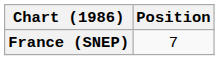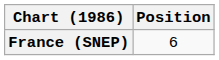 <table class="wikitable plainrowheaders" style="text-align:center">
 <tr>
 <th>Chart (1986)</th>
 <th>Position</th>
 </tr>
 <tr>
 <th scope="row">France (SNEP)</th>
-<td>7</td>
+<td>6</td>
 </tr>
 </table>
